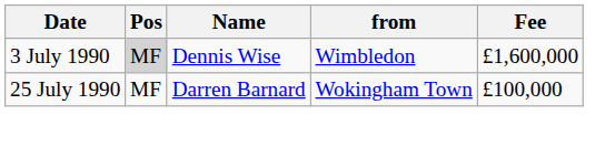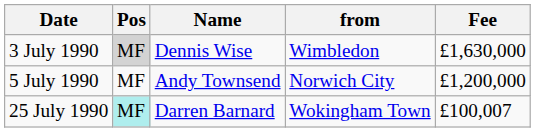 <table class="wikitable">
 <tr>
 <th>Date</th>
 <th>Pos</th>
 <th>Name</th>
 <th>from</th>
 <th>Fee</th>
 </tr>
 <tr>
 <td>3 July 1990</td>
 <td style="background: lightgrey;">MF</td>
 <td><a href='#'>Dennis Wise</a></td>
 <td><a href='#'>Wimbledon</a></td>
-<td>£1,600,000</td>
+<td>£1,630,000</td>
+</tr>
+<tr>
+<td>5 July 1990</td>
+<td>MF</td>
+<td><a href='#'>Andy Townsend</a></td>
+<td><a href='#'>Norwich City</a></td>
+<td>£1,200,000</td>
 </tr>
 <tr>
 <td>25 July 1990</td>
-<td>MF</td>
+<td style="background: paleturquoise;">MF</td>
 <td><a href='#'>Darren Barnard</a></td>
 <td><a href='#'>Wokingham Town</a></td>
-<td>£100,000</td>
+<td>£100,007</td>
 </tr>
 </table>
